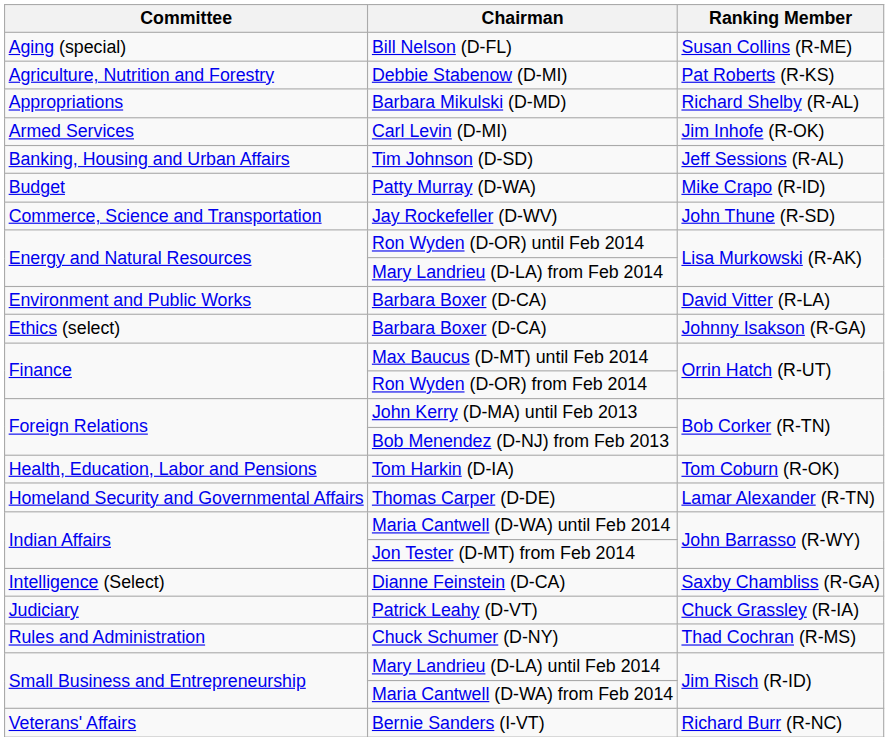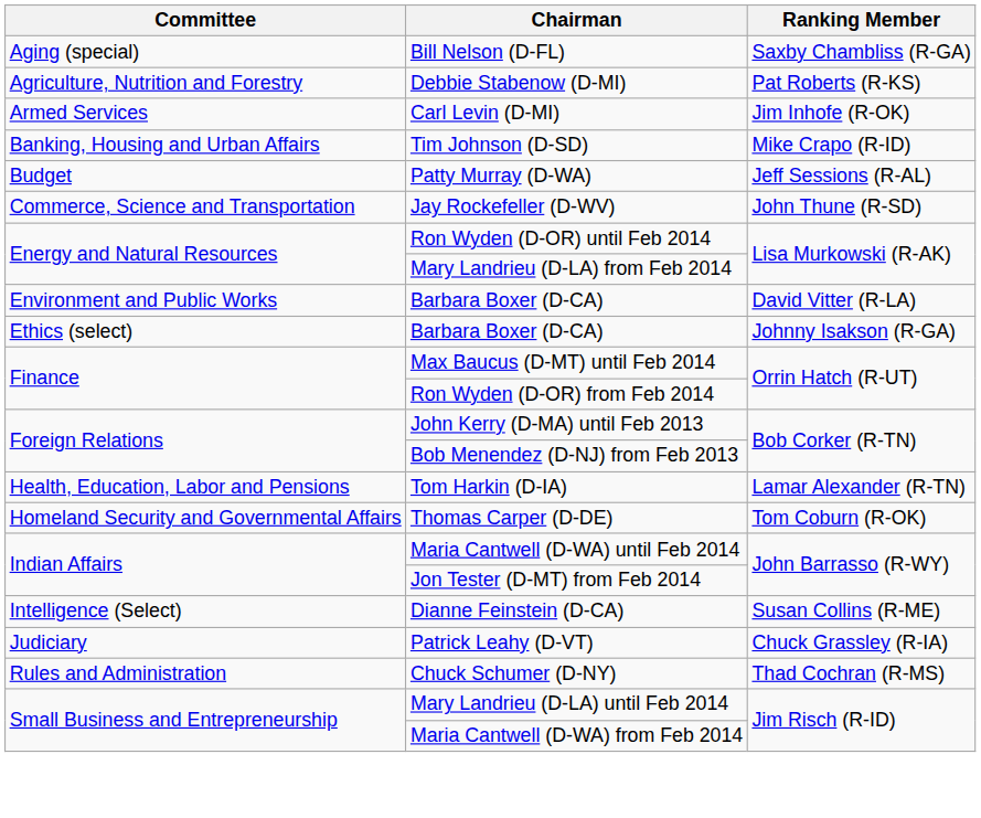 <table class="wikitable">
 <tr>
 <th>Committee</th>
 <th>Chairman</th>
 <th>Ranking Member</th>
 </tr>
 <tr>
 <td><a href='#'>Aging</a> (special)</td>
 <td><a href='#'>Bill Nelson</a> (D-FL)</td>
-<td><a href='#'>Susan Collins</a> (R-ME)</td>
+<td><a href='#'>Saxby Chambliss</a> (R-GA)</td>
 </tr>
 <tr>
 <td><a href='#'>Agriculture, Nutrition and Forestry</a></td>
 <td><a href='#'>Debbie Stabenow</a> (D-MI)</td>
 <td><a href='#'>Pat Roberts</a> (R-KS)</td>
-</tr>
-<tr>
-<td><a href='#'>Appropriations</a></td>
-<td><a href='#'>Barbara Mikulski</a> (D-MD)</td>
-<td><a href='#'>Richard Shelby</a> (R-AL)</td>
 </tr>
 <tr>
 <td><a href='#'>Armed Services</a></td>
 <td><a href='#'>Carl Levin</a> (D-MI)</td>
 <td><a href='#'>Jim Inhofe</a> (R-OK)</td>
 </tr>
 <tr>
 <td><a href='#'>Banking, Housing and Urban Affairs</a></td>
 <td><a href='#'>Tim Johnson</a> (D-SD)</td>
-<td><a href='#'>Jeff Sessions</a> (R-AL)</td>
+<td><a href='#'>Mike Crapo</a> (R-ID)</td>
 </tr>
 <tr>
 <td><a href='#'>Budget</a></td>
 <td><a href='#'>Patty Murray</a> (D-WA)</td>
-<td><a href='#'>Mike Crapo</a> (R-ID)</td>
+<td><a href='#'>Jeff Sessions</a> (R-AL)</td>
 </tr>
 <tr>
 <td><a href='#'>Commerce, Science and Transportation</a></td>
 <td><a href='#'>Jay Rockefeller</a> (D-WV)</td>
 <td><a href='#'>John Thune</a> (R-SD)</td>
 </tr>
 <tr>
 <td rowspan="2"><a href='#'>Energy and Natural Resources</a></td>
 <td><a href='#'>Ron Wyden</a> (D-OR) until Feb 2014</td>
 <td rowspan="2"><a href='#'>Lisa Murkowski</a> (R-AK)</td>
 </tr>
 <tr>
 <td><a href='#'>Mary Landrieu</a> (D-LA) from Feb 2014</td>
 </tr>
 <tr>
 <td><a href='#'>Environment and Public Works</a></td>
 <td><a href='#'>Barbara Boxer</a> (D-CA)</td>
 <td><a href='#'>David Vitter</a> (R-LA)</td>
 </tr>
 <tr>
 <td><a href='#'>Ethics</a> (select)</td>
 <td><a href='#'>Barbara Boxer</a> (D-CA)</td>
 <td><a href='#'>Johnny Isakson</a> (R-GA)</td>
 </tr>
 <tr>
 <td rowspan="2"><a href='#'>Finance</a></td>
 <td><a href='#'>Max Baucus</a> (D-MT) until Feb 2014</td>
 <td rowspan="2"><a href='#'>Orrin Hatch</a> (R-UT)</td>
 </tr>
 <tr>
 <td><a href='#'>Ron Wyden</a> (D-OR) from Feb 2014</td>
 </tr>
 <tr>
 <td rowspan="2"><a href='#'>Foreign Relations</a></td>
 <td><a href='#'>John Kerry</a> (D-MA) until Feb 2013</td>
 <td rowspan="2"><a href='#'>Bob Corker</a> (R-TN)</td>
 </tr>
 <tr>
 <td><a href='#'>Bob Menendez</a> (D-NJ) from Feb 2013</td>
 </tr>
 <tr>
 <td><a href='#'>Health, Education, Labor and Pensions</a></td>
 <td><a href='#'>Tom Harkin</a> (D-IA)</td>
-<td><a href='#'>Tom Coburn</a> (R-OK)</td>
+<td><a href='#'>Lamar Alexander</a> (R-TN)</td>
 </tr>
 <tr>
 <td><a href='#'>Homeland Security and Governmental Affairs</a></td>
 <td><a href='#'>Thomas Carper</a> (D-DE)</td>
-<td><a href='#'>Lamar Alexander</a> (R-TN)</td>
+<td><a href='#'>Tom Coburn</a> (R-OK)</td>
 </tr>
 <tr>
 <td rowspan="2"><a href='#'>Indian Affairs</a></td>
 <td><a href='#'>Maria Cantwell</a> (D-WA) until Feb 2014</td>
 <td rowspan="2"><a href='#'>John Barrasso</a> (R-WY)</td>
 </tr>
 <tr>
 <td><a href='#'>Jon Tester</a> (D-MT) from Feb 2014</td>
 </tr>
 <tr>
 <td><a href='#'>Intelligence</a> (Select)</td>
 <td><a href='#'>Dianne Feinstein</a> (D-CA)</td>
-<td><a href='#'>Saxby Chambliss</a> (R-GA)</td>
+<td><a href='#'>Susan Collins</a> (R-ME)</td>
 </tr>
 <tr>
 <td><a href='#'>Judiciary</a></td>
 <td><a href='#'>Patrick Leahy</a> (D-VT)</td>
 <td><a href='#'>Chuck Grassley</a> (R-IA)</td>
 </tr>
 <tr>
 <td><a href='#'>Rules and Administration</a></td>
 <td><a href='#'>Chuck Schumer</a> (D-NY)</td>
 <td><a href='#'>Thad Cochran</a> (R-MS)</td>
 </tr>
 <tr>
 <td rowspan="2"><a href='#'>Small Business and Entrepreneurship</a></td>
 <td><a href='#'>Mary Landrieu</a> (D-LA) until Feb 2014</td>
 <td rowspan="2"><a href='#'>Jim Risch</a> (R-ID)</td>
 </tr>
 <tr>
 <td><a href='#'>Maria Cantwell</a> (D-WA) from Feb 2014</td>
 </tr>
-<tr>
-<td><a href='#'>Veterans' Affairs</a></td>
-<td><a href='#'>Bernie Sanders</a> (I-VT)</td>
-<td><a href='#'>Richard Burr</a> (R-NC)</td>
-</tr>
 </table>
